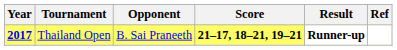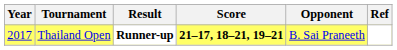 <table class="sortable wikitable" style="font-size: 90%">
 <tr>
 <th>Year</th>
 <th>Tournament</th>
+<th>Result</th>
+<th>Score</th>
 <th>Opponent</th>
-<th>Score</th>
-<th>Result</th>
 <th>Ref</th>
 </tr>
 <tr style="background:#FFFF67">
-<td align="center"><strong><a href='#'>2017</a></strong></td>
+<td align="center"><a href='#'>2017</a></td>
 <td align="left"><a href='#'>Thailand Open</a></td>
+<td style="text-align:left; background:white"> <strong>Runner-up</strong></td>
+<td align="left"><strong>21–17, 18–21, 19–21</strong></td>
 <td align="left"> <a href='#'>B. Sai Praneeth</a></td>
-<td align="left"><strong>21–17, 18–21, 19–21</strong></td>
-<td style="text-align:left; background:white"> <strong>Runner-up</strong></td>
 <td style="text-align:center; background:white"></td>
 </tr>
 </table>
